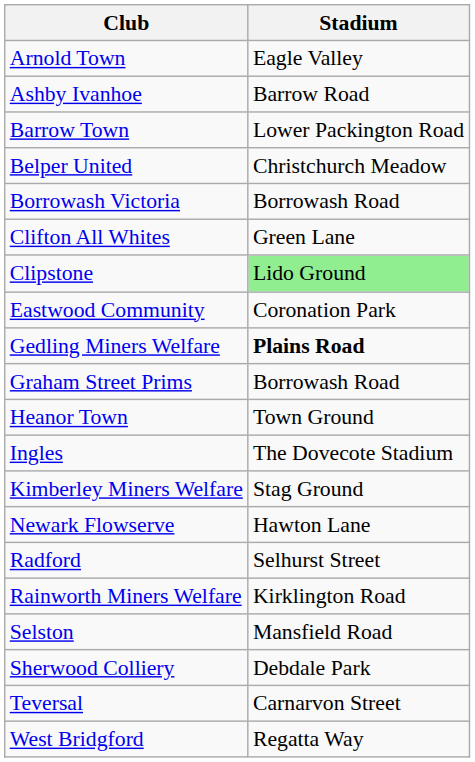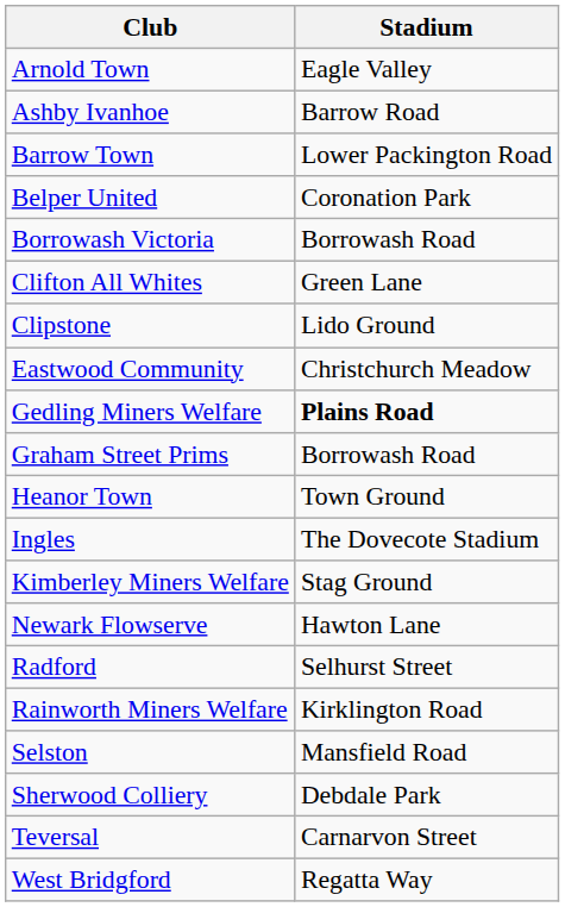 <table class="wikitable sortable" style="font-size:95%">
 <tr>
 <th>Club</th>
 <th>Stadium</th>
 </tr>
 <tr>
 <td><a href='#'>Arnold Town</a></td>
 <td>Eagle Valley</td>
 </tr>
 <tr>
 <td><a href='#'>Ashby Ivanhoe</a></td>
 <td>Barrow Road</td>
 </tr>
 <tr>
 <td><a href='#'>Barrow Town</a></td>
 <td>Lower Packington Road</td>
 </tr>
 <tr>
 <td><a href='#'>Belper United</a></td>
-<td>Christchurch Meadow</td>
+<td>Coronation Park</td>
 </tr>
 <tr>
 <td><a href='#'>Borrowash Victoria</a></td>
 <td>Borrowash Road</td>
 </tr>
 <tr>
 <td><a href='#'>Clifton All Whites</a></td>
 <td>Green Lane</td>
 </tr>
 <tr>
 <td><a href='#'>Clipstone</a></td>
-<td style="background: lightgreen;">Lido Ground</td>
+<td>Lido Ground</td>
 </tr>
 <tr>
 <td><a href='#'>Eastwood Community</a></td>
-<td>Coronation Park</td>
+<td>Christchurch Meadow</td>
 </tr>
 <tr>
 <td><a href='#'>Gedling Miners Welfare</a></td>
 <td><strong>Plains Road</strong></td>
 </tr>
 <tr>
 <td><a href='#'>Graham Street Prims</a></td>
 <td>Borrowash Road</td>
 </tr>
 <tr>
 <td><a href='#'>Heanor Town</a></td>
 <td>Town Ground</td>
 </tr>
 <tr>
 <td><a href='#'>Ingles</a></td>
 <td>The Dovecote Stadium</td>
 </tr>
 <tr>
 <td><a href='#'>Kimberley Miners Welfare</a></td>
 <td>Stag Ground</td>
 </tr>
 <tr>
 <td><a href='#'>Newark Flowserve</a></td>
 <td>Hawton Lane</td>
 </tr>
 <tr>
 <td><a href='#'>Radford</a></td>
 <td>Selhurst Street</td>
 </tr>
 <tr>
 <td><a href='#'>Rainworth Miners Welfare</a></td>
 <td>Kirklington Road</td>
 </tr>
 <tr>
 <td><a href='#'>Selston</a></td>
 <td>Mansfield Road</td>
 </tr>
 <tr>
 <td><a href='#'>Sherwood Colliery</a></td>
 <td>Debdale Park</td>
 </tr>
 <tr>
 <td><a href='#'>Teversal</a></td>
 <td>Carnarvon Street</td>
 </tr>
 <tr>
 <td><a href='#'>West Bridgford</a></td>
 <td>Regatta Way</td>
 </tr>
 </table>
